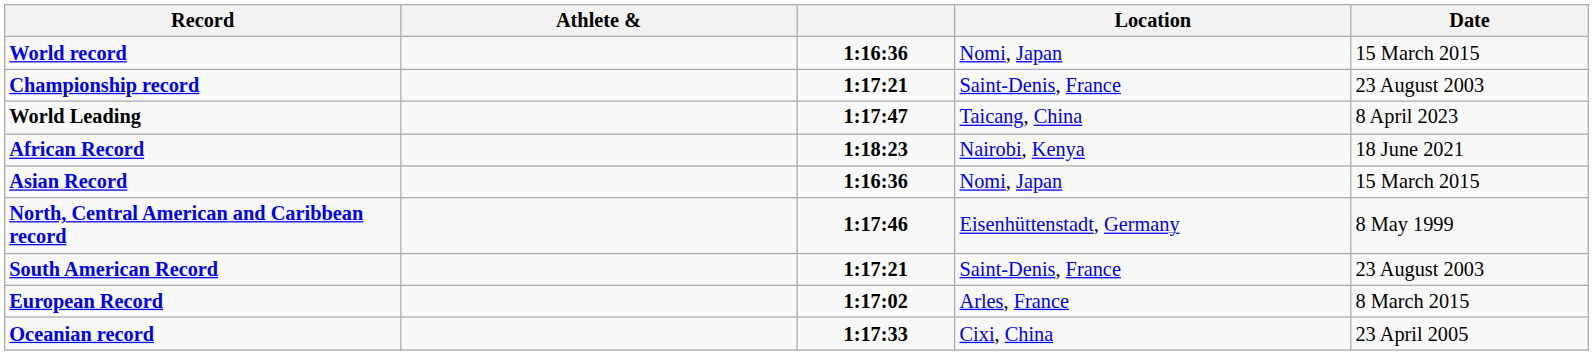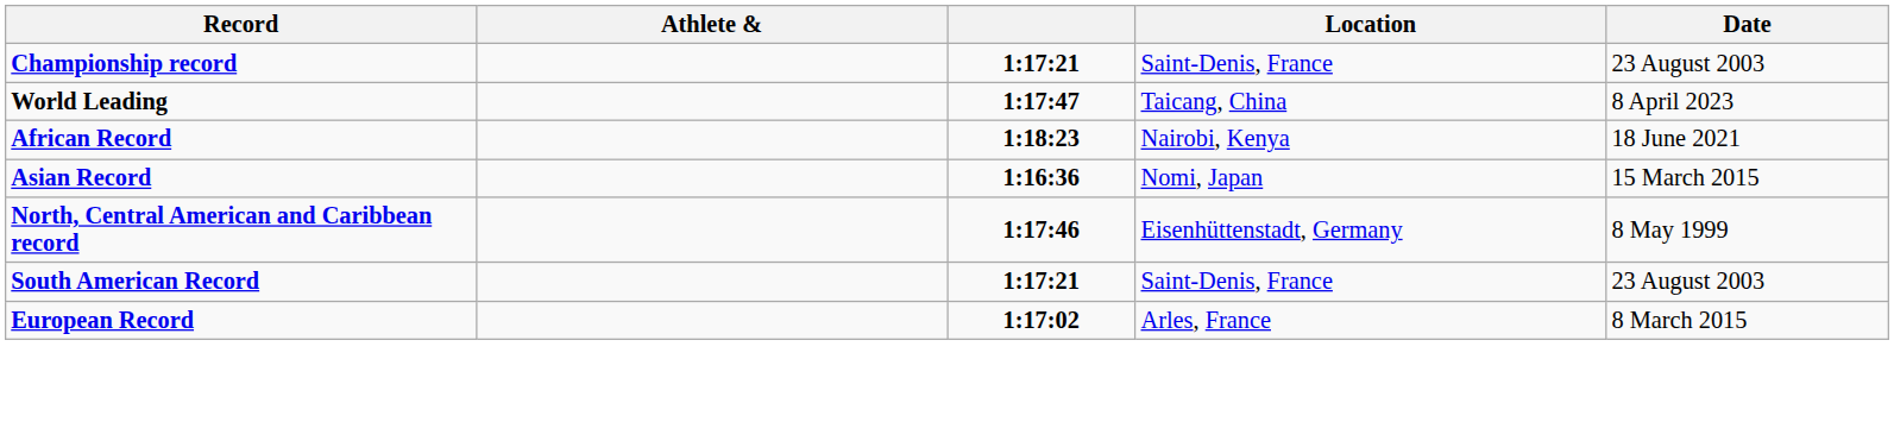 <table class="wikitable">
 <tr>
 <th width=25% align=center>Record</th>
 <th width=25% align=center>Athlete & </th>
 <th width=10% align=center></th>
 <th width=25% align=center>Location</th>
 <th width=15% align=center>Date</th>
-</tr>
-<tr>
-<td><strong><a href='#'>World record</a></strong></td>
-<td></td>
-<td align=center><strong>1:16:36</strong></td>
-<td><a href='#'>Nomi</a>, <a href='#'>Japan</a></td>
-<td>15 March 2015</td>
 </tr>
 <tr>
 <td><strong><a href='#'>Championship record</a></strong></td>
 <td></td>
 <td align=center><strong>1:17:21</strong></td>
 <td><a href='#'>Saint-Denis</a>, <a href='#'>France</a></td>
 <td>23 August 2003</td>
 </tr>
 <tr>
 <td><strong>World Leading</strong></td>
 <td></td>
 <td align=center><strong>1:17:47</strong></td>
 <td><a href='#'>Taicang</a>, <a href='#'>China</a></td>
 <td>8 April 2023</td>
 </tr>
 <tr>
 <td><strong><a href='#'>African Record</a></strong></td>
 <td></td>
 <td align=center><strong>1:18:23</strong></td>
 <td><a href='#'>Nairobi</a>, <a href='#'>Kenya</a></td>
 <td>18 June 2021</td>
 </tr>
 <tr>
 <td><strong><a href='#'>Asian Record</a></strong></td>
 <td></td>
 <td align=center><strong>1:16:36</strong></td>
 <td><a href='#'>Nomi</a>, <a href='#'>Japan</a></td>
 <td>15 March 2015</td>
 </tr>
 <tr>
 <td><strong><a href='#'>North, Central American and Caribbean record</a></strong></td>
 <td></td>
 <td align=center><strong>1:17:46</strong></td>
 <td><a href='#'>Eisenhüttenstadt</a>, <a href='#'>Germany</a></td>
 <td>8 May 1999</td>
 </tr>
 <tr>
 <td><strong><a href='#'>South American Record</a></strong></td>
 <td></td>
 <td align=center><strong>1:17:21</strong></td>
 <td><a href='#'>Saint-Denis</a>, <a href='#'>France</a></td>
 <td>23 August 2003</td>
 </tr>
 <tr>
 <td><strong><a href='#'>European Record</a></strong></td>
 <td></td>
 <td align=center><strong>1:17:02</strong></td>
 <td><a href='#'>Arles</a>, <a href='#'>France</a></td>
 <td>8 March 2015</td>
 </tr>
-<tr>
-<td><strong><a href='#'>Oceanian record</a></strong></td>
-<td></td>
-<td align=center><strong>1:17:33</strong></td>
-<td><a href='#'>Cixi</a>, <a href='#'>China</a></td>
-<td>23 April 2005</td>
-</tr>
 </table>
